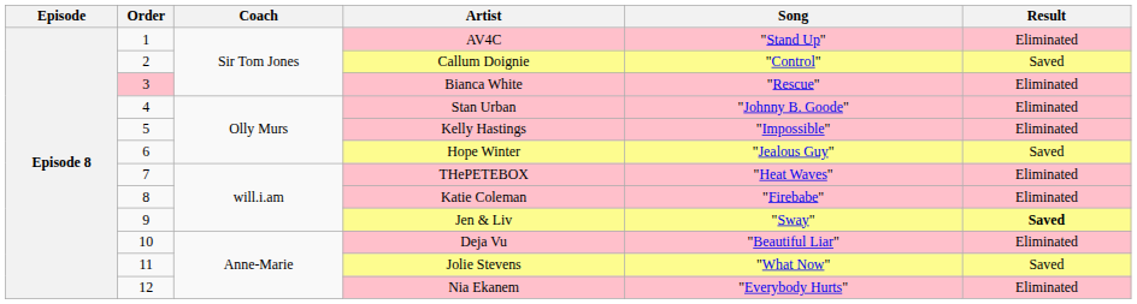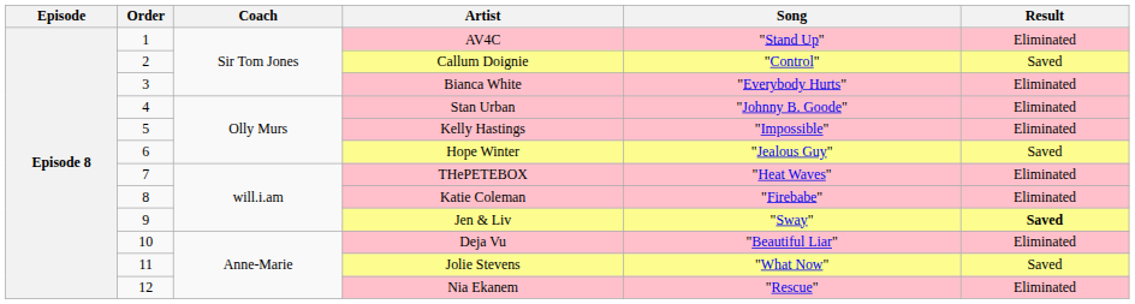 <table class="wikitable" style="text-align:center; width:100%">
 <tr>
 <th>Episode</th>
 <th style="width:05%">Order</th>
 <th style="width:15%">Coach</th>
 <th style="width:25%">Artist</th>
 <th style="width:30%">Song</th>
 <th style="width:15%">Result</th>
 </tr>
 <tr>
 <th rowspan="12">Episode 8<br></th>
 <td scope="col">1</td>
 <td rowspan="3">Sir Tom Jones</td>
 <td style="background:pink">AV4C</td>
 <td style="background:pink">"<a href='#'>Stand Up</a>"</td>
 <td style="background:pink">Eliminated</td>
 </tr>
 <tr>
 <td scope="col">2</td>
 <td style="background:#fdfc8f">Callum Doignie</td>
 <td style="background:#fdfc8f">"<a href='#'>Control</a>"</td>
 <td style="background:#fdfc8f">Saved</td>
 </tr>
 <tr>
-<td scope="col" style="background: pink;">3</td>
+<td scope="col">3</td>
 <td style="background:pink">Bianca White</td>
-<td style="background:pink">"<a href='#'>Rescue</a>"</td>
+<td style="background:pink">"<a href='#'>Everybody Hurts</a>"</td>
 <td style="background:pink">Eliminated</td>
 </tr>
 <tr>
 <td scope="col">4</td>
 <td rowspan="3">Olly Murs</td>
 <td style="background:pink">Stan Urban</td>
 <td style="background:pink">"<a href='#'>Johnny B. Goode</a>"</td>
 <td style="background:pink">Eliminated</td>
 </tr>
 <tr>
 <td scope="col">5</td>
 <td style="background:pink">Kelly Hastings</td>
 <td style="background:pink">"<a href='#'>Impossible</a>"</td>
 <td style="background:pink">Eliminated</td>
 </tr>
 <tr>
 <td scope="col">6</td>
 <td style="background:#fdfc8f">Hope Winter</td>
 <td style="background:#fdfc8f">"<a href='#'>Jealous Guy</a>"</td>
 <td style="background:#fdfc8f">Saved</td>
 </tr>
 <tr>
 <td scope="col">7</td>
 <td rowspan="3">will.i.am</td>
 <td style="background:pink">THePETEBOX</td>
 <td style="background:pink">"<a href='#'>Heat Waves</a>"</td>
 <td style="background:pink">Eliminated</td>
 </tr>
 <tr>
 <td scope="col">8</td>
 <td style="background:pink">Katie Coleman</td>
 <td style="background:pink">"<a href='#'>Firebabe</a>"</td>
 <td style="background:pink">Eliminated</td>
 </tr>
 <tr>
 <td scope="col">9</td>
 <td style="background:#fdfc8f">Jen & Liv</td>
 <td style="background:#fdfc8f">"<a href='#'>Sway</a>"</td>
 <td style="background:#fdfc8f"><strong>Saved</strong></td>
 </tr>
 <tr>
 <td scope="col">10</td>
 <td rowspan="3">Anne-Marie</td>
 <td style="background:pink">Deja Vu</td>
 <td style="background:pink">"<a href='#'>Beautiful Liar</a>"</td>
 <td style="background:pink">Eliminated</td>
 </tr>
 <tr>
 <td scope="col">11</td>
 <td style="background:#fdfc8f">Jolie Stevens</td>
 <td style="background:#fdfc8f">"<a href='#'>What Now</a>"</td>
 <td style="background:#fdfc8f">Saved</td>
 </tr>
 <tr>
 <td scope="col">12</td>
 <td style="background:pink">Nia Ekanem</td>
-<td style="background:pink">"<a href='#'>Everybody Hurts</a>"</td>
+<td style="background:pink">"<a href='#'>Rescue</a>"</td>
 <td style="background:pink">Eliminated</td>
 </tr>
 </table>
